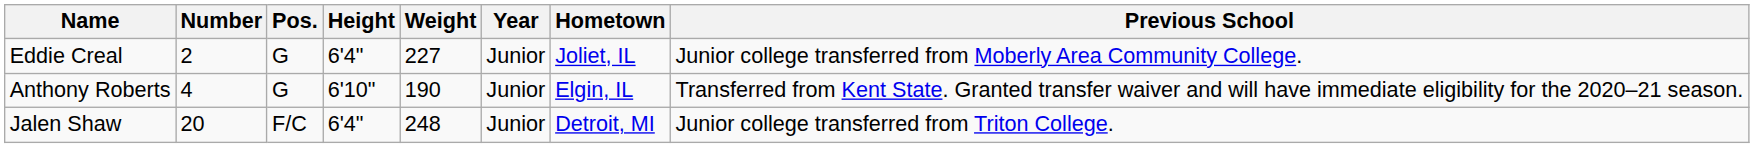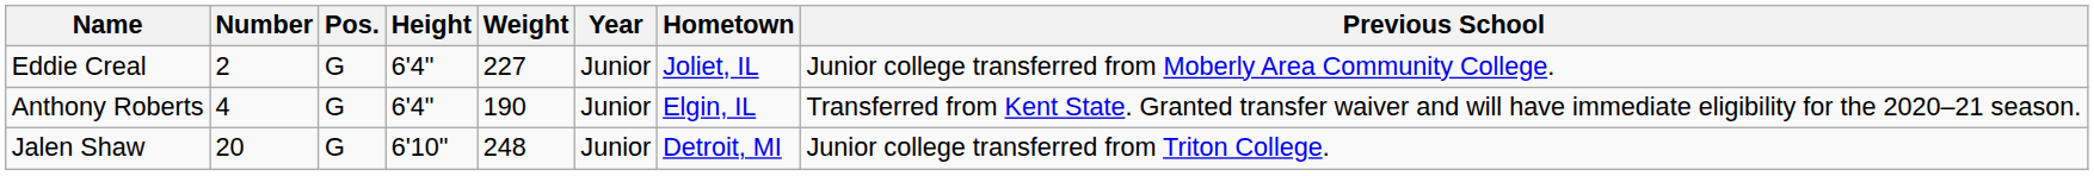 <table class="wikitable sortable" border="1"8>
 <tr>
 <th>Name</th>
 <th>Number</th>
 <th>Pos.</th>
 <th>Height</th>
 <th>Weight</th>
 <th>Year</th>
 <th>Hometown</th>
 <th class="unsortable">Previous School</th>
 </tr>
 <tr>
 <td>Eddie Creal</td>
 <td>2</td>
 <td>G</td>
 <td>6'4"</td>
 <td>227</td>
 <td>Junior</td>
 <td><a href='#'>Joliet, IL</a></td>
 <td>Junior college transferred from <a href='#'>Moberly Area Community College</a>.</td>
 </tr>
 <tr>
 <td>Anthony Roberts</td>
 <td>4</td>
 <td>G</td>
-<td>6'10"</td>
+<td>6'4"</td>
 <td>190</td>
 <td>Junior</td>
 <td><a href='#'>Elgin, IL</a></td>
 <td>Transferred from <a href='#'>Kent State</a>. Granted transfer waiver and will have immediate eligibility for the 2020–21 season.</td>
 </tr>
 <tr>
 <td>Jalen Shaw</td>
 <td>20</td>
-<td>F/C</td>
-<td>6'4"</td>
+<td>G</td>
+<td>6'10"</td>
 <td>248</td>
 <td>Junior</td>
 <td><a href='#'>Detroit, MI</a></td>
 <td>Junior college transferred from <a href='#'>Triton College</a>.</td>
 </tr>
 </table>
